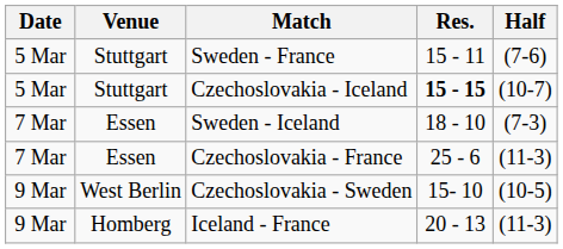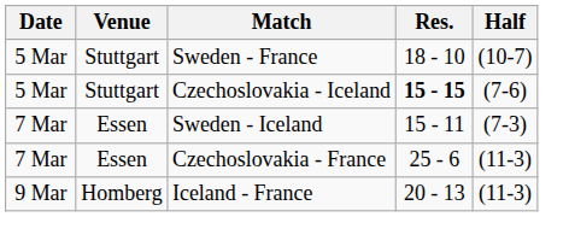 <table class="wikitable" style="text-align:center;">
 <tr>
 <th width="45px">Date</th>
 <th>Venue</th>
 <th>Match</th>
 <th width="50px">Res.</th>
 <th>Half</th>
 </tr>
 <tr>
 <td>5 Mar</td>
 <td>Stuttgart</td>
 <td align="left">Sweden - France</td>
-<td>15 - 11</td>
-<td>(7-6)</td>
+<td>18 - 10</td>
+<td>(10-7)</td>
 </tr>
 <tr>
 <td>5 Mar</td>
 <td>Stuttgart</td>
 <td align="left">Czechoslovakia - Iceland</td>
 <td><strong>15 - 15</strong></td>
-<td>(10-7)</td>
+<td>(7-6)</td>
 </tr>
 <tr>
 <td>7 Mar</td>
 <td>Essen</td>
 <td align="left">Sweden - Iceland</td>
-<td>18 - 10</td>
+<td>15 - 11</td>
 <td>(7-3)</td>
 </tr>
 <tr>
 <td>7 Mar</td>
 <td>Essen</td>
 <td align="left">Czechoslovakia - France</td>
 <td>25 - 6</td>
 <td>(11-3)</td>
 </tr>
 <tr>
 <td>9 Mar</td>
-<td>West Berlin</td>
-<td align="left">Czechoslovakia - Sweden</td>
-<td>15- 10</td>
-<td>(10-5)</td>
-</tr>
-<tr>
-<td>9 Mar</td>
 <td>Homberg</td>
 <td align="left">Iceland - France</td>
 <td>20 - 13</td>
 <td>(11-3)</td>
 </tr>
 </table>
